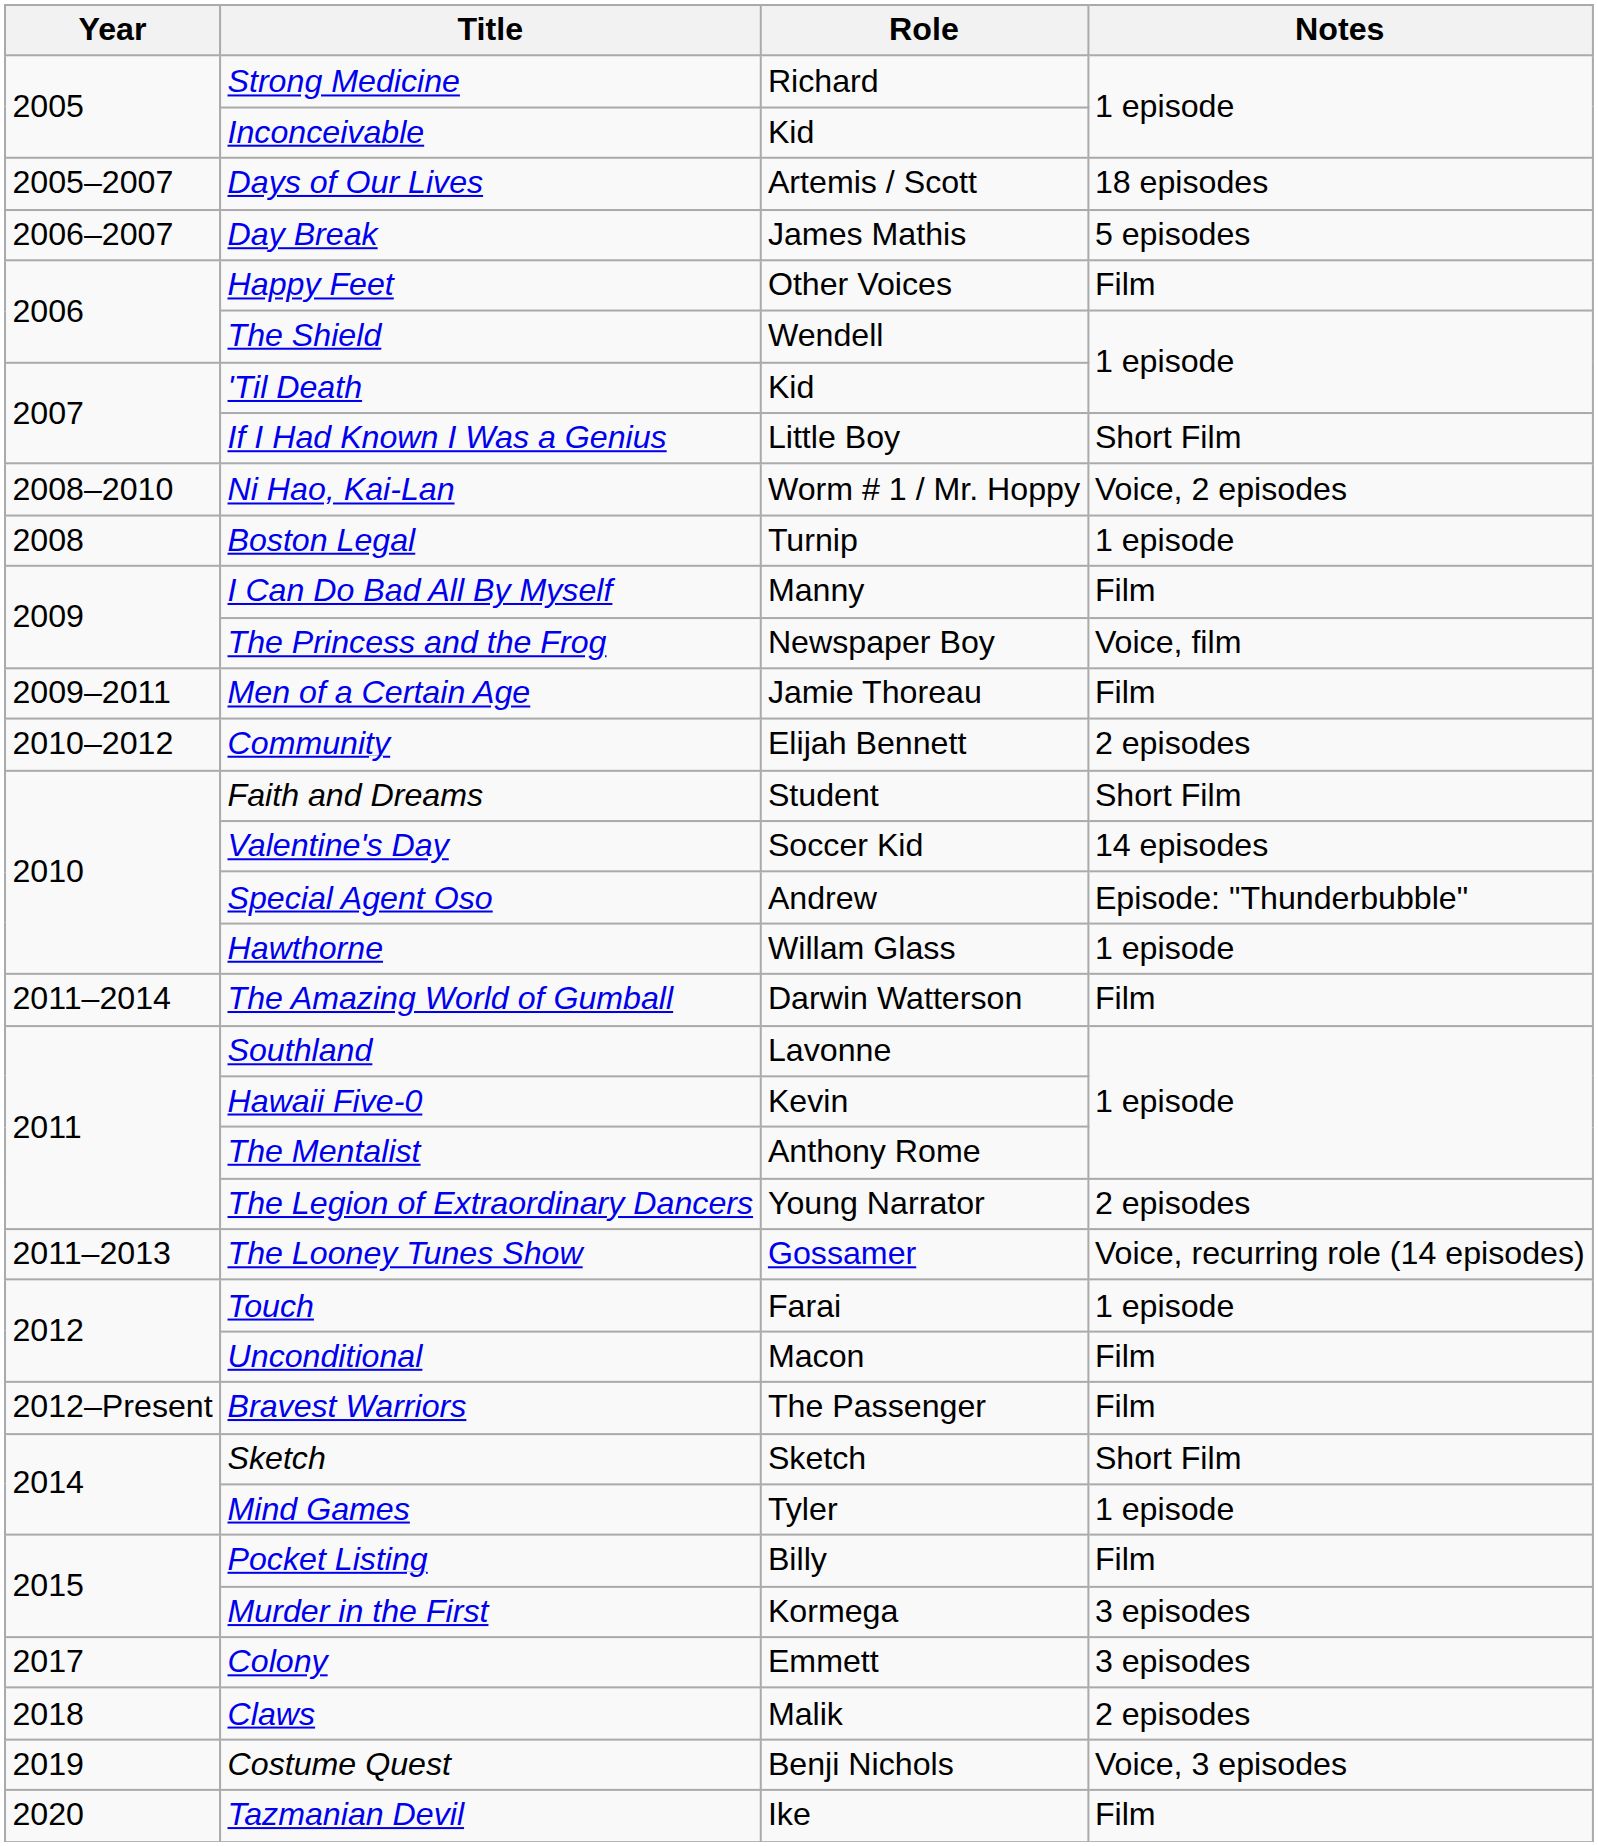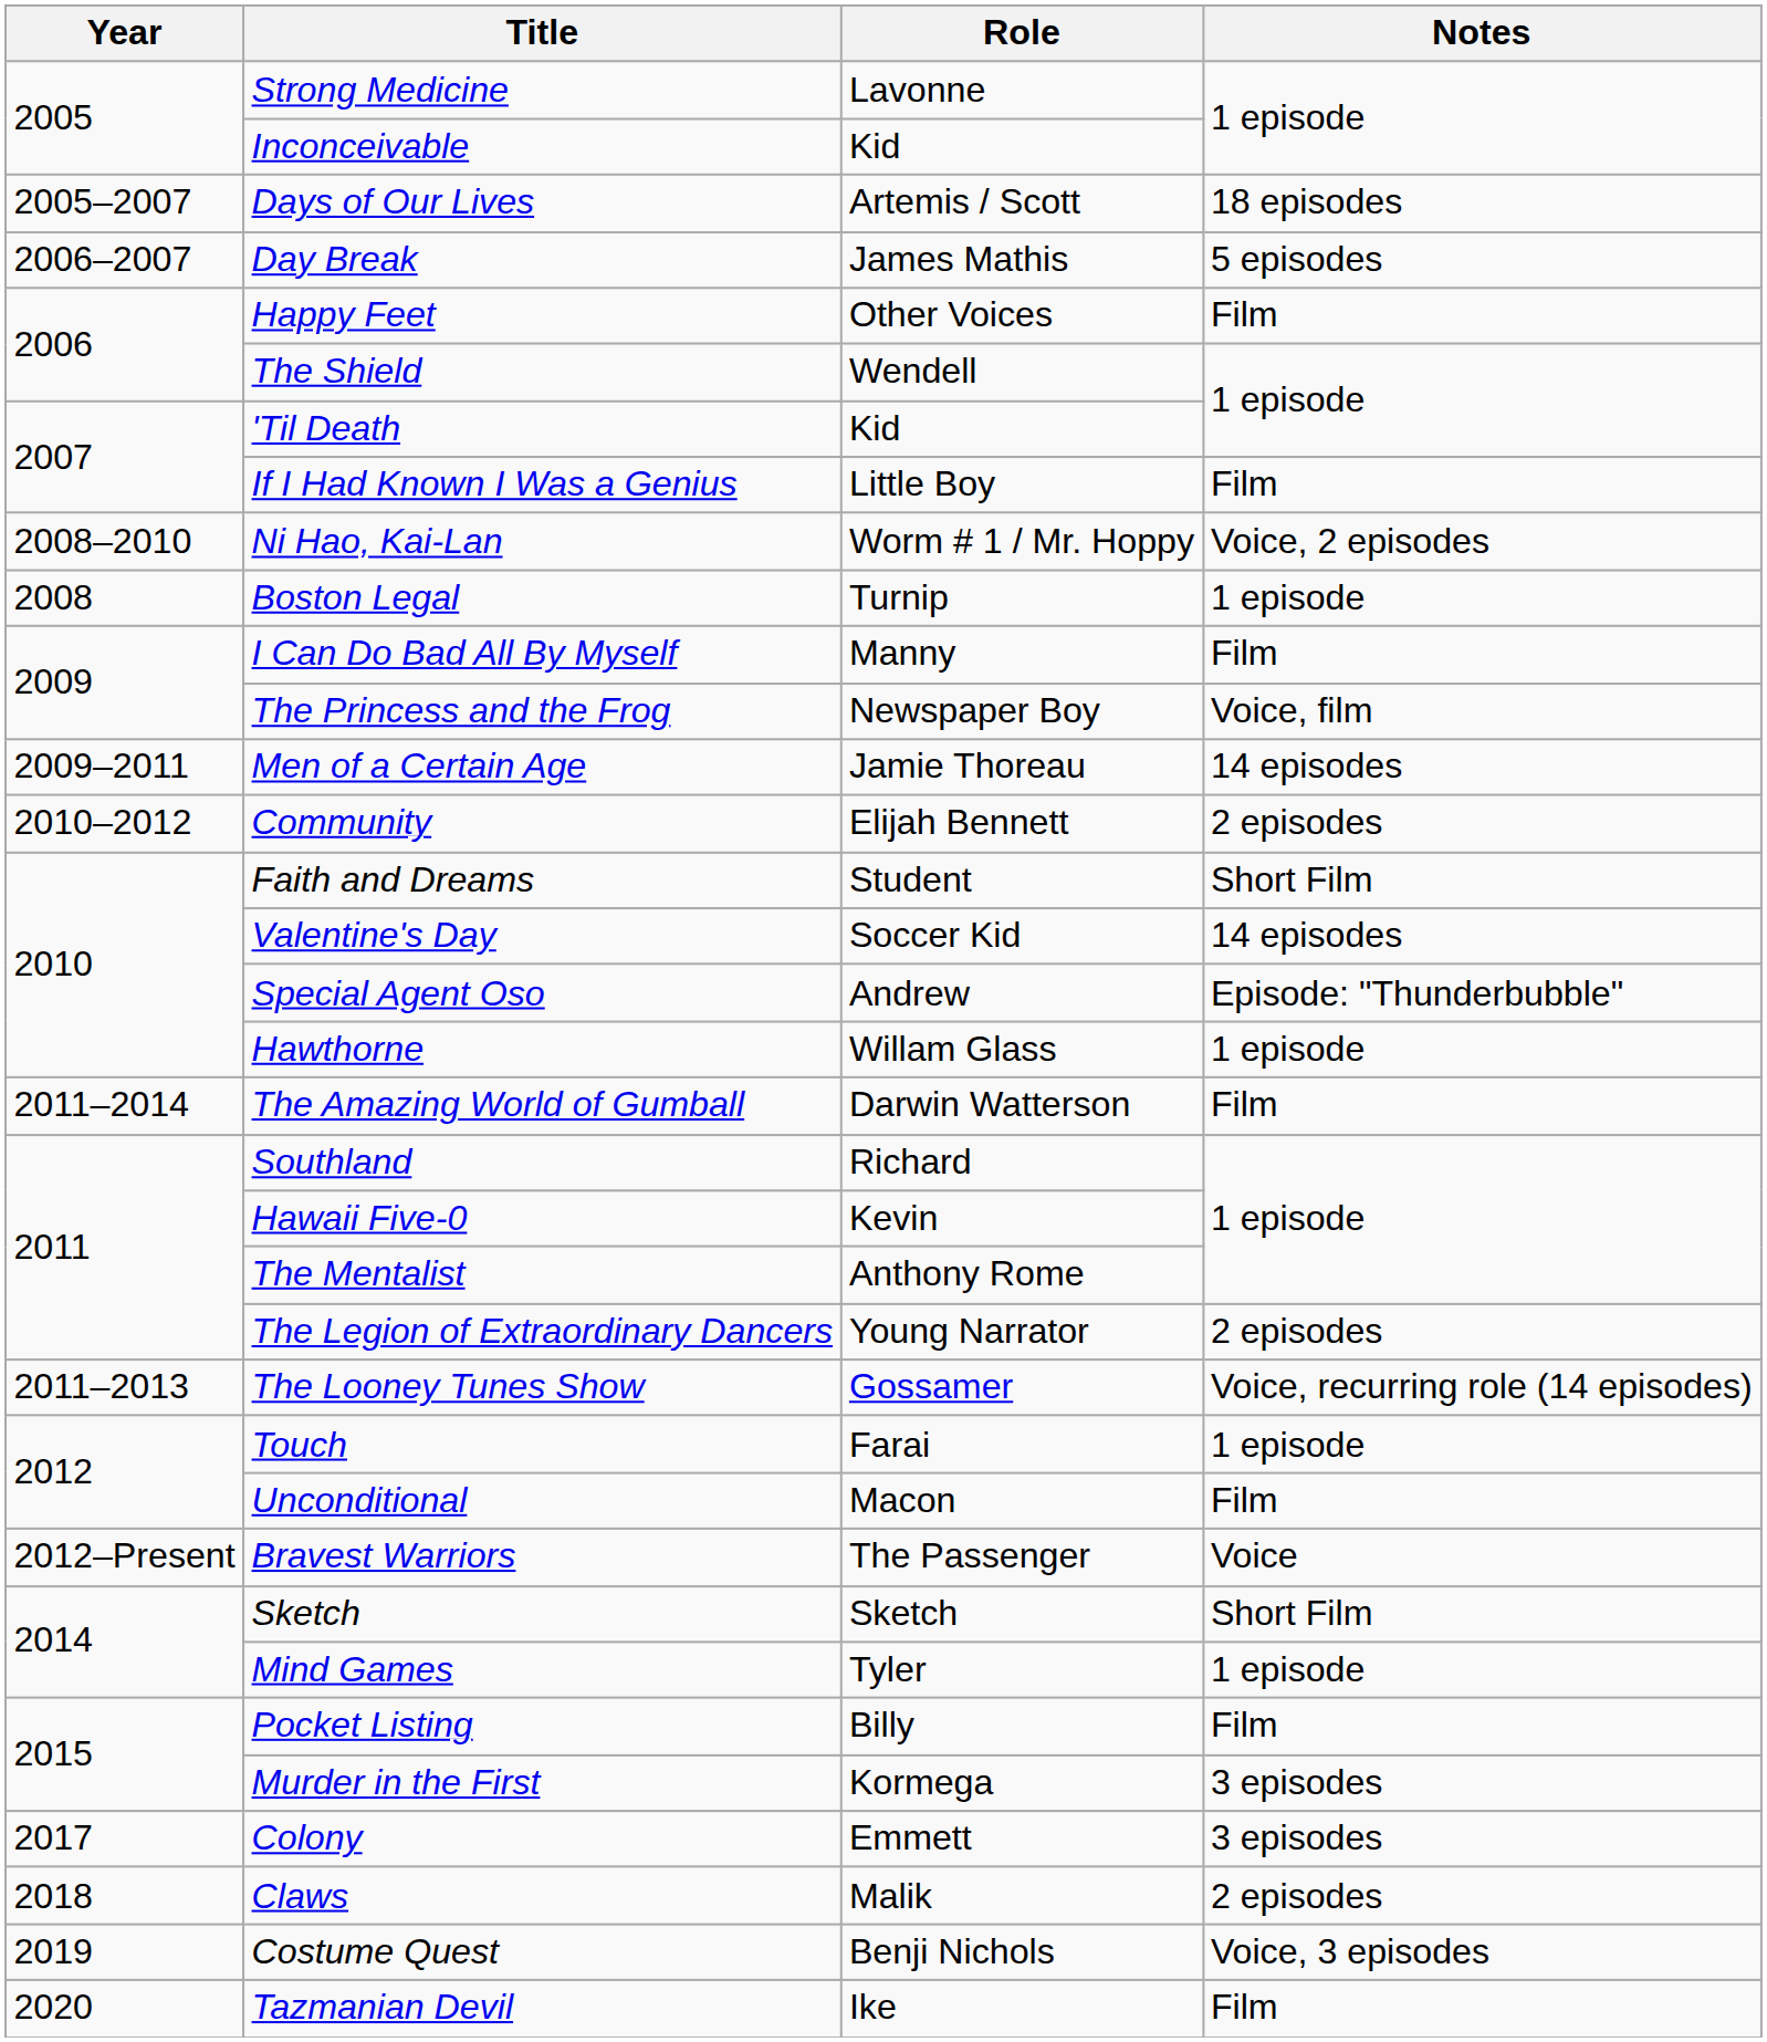 <table class="wikitable">
 <tr>
 <th>Year</th>
 <th>Title</th>
 <th>Role</th>
 <th>Notes</th>
 </tr>
 <tr>
 <td rowspan="2">2005</td>
 <td><em><a href='#'>Strong Medicine</a></em></td>
-<td>Richard</td>
+<td>Lavonne</td>
 <td rowspan="2">1 episode</td>
 </tr>
 <tr>
 <td><em><a href='#'>Inconceivable</a></em></td>
 <td>Kid</td>
 </tr>
 <tr>
 <td>2005–2007</td>
 <td><em><a href='#'>Days of Our Lives</a></em></td>
 <td>Artemis / Scott</td>
 <td>18 episodes</td>
 </tr>
 <tr>
 <td>2006–2007</td>
 <td><em><a href='#'>Day Break</a></em></td>
 <td>James Mathis</td>
 <td>5 episodes</td>
 </tr>
 <tr>
 <td rowspan="2">2006</td>
 <td><em><a href='#'>Happy Feet</a></em></td>
 <td>Other Voices</td>
 <td>Film</td>
 </tr>
 <tr>
 <td><em><a href='#'>The Shield</a></em></td>
 <td>Wendell</td>
 <td rowspan="2">1 episode</td>
 </tr>
 <tr>
 <td rowspan="2">2007</td>
 <td><em><a href='#'>'Til Death</a></em></td>
 <td>Kid</td>
 </tr>
 <tr>
 <td><em><a href='#'>If I Had Known I Was a Genius</a></em></td>
 <td>Little Boy</td>
-<td>Short Film</td>
+<td>Film</td>
 </tr>
 <tr>
 <td>2008–2010</td>
 <td><em><a href='#'>Ni Hao, Kai-Lan</a></em></td>
 <td>Worm # 1 / Mr. Hoppy</td>
 <td>Voice, 2 episodes</td>
 </tr>
 <tr>
 <td>2008</td>
 <td><em><a href='#'>Boston Legal</a></em></td>
 <td>Turnip</td>
 <td>1 episode</td>
 </tr>
 <tr>
 <td rowspan="2">2009</td>
 <td><em><a href='#'>I Can Do Bad All By Myself</a></em></td>
 <td>Manny</td>
 <td>Film</td>
 </tr>
 <tr>
 <td><em><a href='#'>The Princess and the Frog</a></em></td>
 <td>Newspaper Boy</td>
 <td>Voice, film</td>
 </tr>
 <tr>
 <td>2009–2011</td>
 <td><em><a href='#'>Men of a Certain Age</a></em></td>
 <td>Jamie Thoreau</td>
-<td>Film</td>
+<td>14 episodes</td>
 </tr>
 <tr>
 <td>2010–2012</td>
 <td><em><a href='#'>Community</a></em></td>
 <td>Elijah Bennett</td>
 <td>2 episodes</td>
 </tr>
 <tr>
 <td rowspan="4">2010</td>
 <td><em>Faith and Dreams</em></td>
 <td>Student</td>
 <td>Short Film</td>
 </tr>
 <tr>
 <td><em><a href='#'>Valentine's Day</a></em></td>
 <td>Soccer Kid</td>
 <td>14 episodes</td>
 </tr>
 <tr>
 <td><em><a href='#'>Special Agent Oso</a></em></td>
 <td>Andrew</td>
 <td>Episode: "Thunderbubble"</td>
 </tr>
 <tr>
 <td><em><a href='#'>Hawthorne</a></em></td>
 <td>Willam Glass</td>
 <td>1 episode</td>
 </tr>
 <tr>
 <td>2011–2014</td>
 <td><em><a href='#'>The Amazing World of Gumball</a></em></td>
 <td>Darwin Watterson</td>
 <td>Film</td>
 </tr>
 <tr>
 <td rowspan="4">2011</td>
 <td><em><a href='#'>Southland</a></em></td>
-<td>Lavonne</td>
+<td>Richard</td>
 <td rowspan="3">1 episode</td>
 </tr>
 <tr>
 <td><em><a href='#'>Hawaii Five-0</a></em></td>
 <td>Kevin</td>
 </tr>
 <tr>
 <td><em><a href='#'>The Mentalist</a></em></td>
 <td>Anthony Rome</td>
 </tr>
 <tr>
 <td><em><a href='#'>The Legion of Extraordinary Dancers</a></em></td>
 <td>Young Narrator</td>
 <td>2 episodes</td>
 </tr>
 <tr>
 <td>2011–2013</td>
 <td><em><a href='#'>The Looney Tunes Show</a></em></td>
 <td><a href='#'>Gossamer</a></td>
 <td>Voice, recurring role (14 episodes)</td>
 </tr>
 <tr>
 <td rowspan="2">2012</td>
 <td><em><a href='#'>Touch</a></em></td>
 <td>Farai</td>
 <td>1 episode</td>
 </tr>
 <tr>
 <td><em><a href='#'>Unconditional</a></em></td>
 <td>Macon</td>
 <td>Film</td>
 </tr>
 <tr>
 <td>2012–Present</td>
 <td><em><a href='#'>Bravest Warriors</a></em></td>
 <td>The Passenger</td>
-<td>Film</td>
+<td>Voice</td>
 </tr>
 <tr>
 <td rowspan="2">2014</td>
 <td><em>Sketch</em></td>
 <td>Sketch</td>
 <td>Short Film</td>
 </tr>
 <tr>
 <td><em><a href='#'>Mind Games</a></em></td>
 <td>Tyler</td>
 <td>1 episode</td>
 </tr>
 <tr>
 <td rowspan="2">2015</td>
 <td><em><a href='#'>Pocket Listing</a></em></td>
 <td>Billy</td>
 <td>Film</td>
 </tr>
 <tr>
 <td><em><a href='#'>Murder in the First</a></em></td>
 <td>Kormega</td>
 <td>3 episodes</td>
 </tr>
 <tr>
 <td>2017</td>
 <td><em><a href='#'>Colony</a></em></td>
 <td>Emmett</td>
 <td>3 episodes</td>
 </tr>
 <tr>
 <td>2018</td>
 <td><em><a href='#'>Claws</a></em></td>
 <td>Malik</td>
 <td>2 episodes</td>
 </tr>
 <tr>
 <td>2019</td>
 <td><em>Costume Quest</em></td>
 <td>Benji Nichols</td>
 <td>Voice, 3 episodes</td>
 </tr>
 <tr>
 <td>2020</td>
 <td><em><a href='#'>Tazmanian Devil</a></em></td>
 <td>Ike</td>
 <td>Film</td>
 </tr>
 </table>
